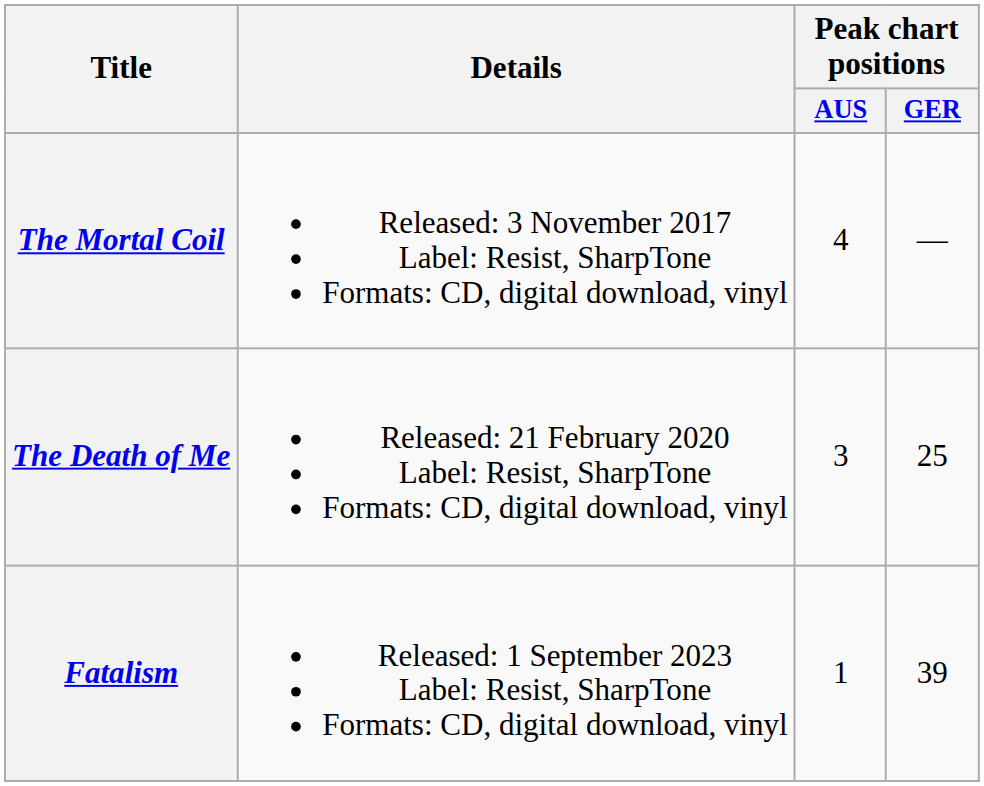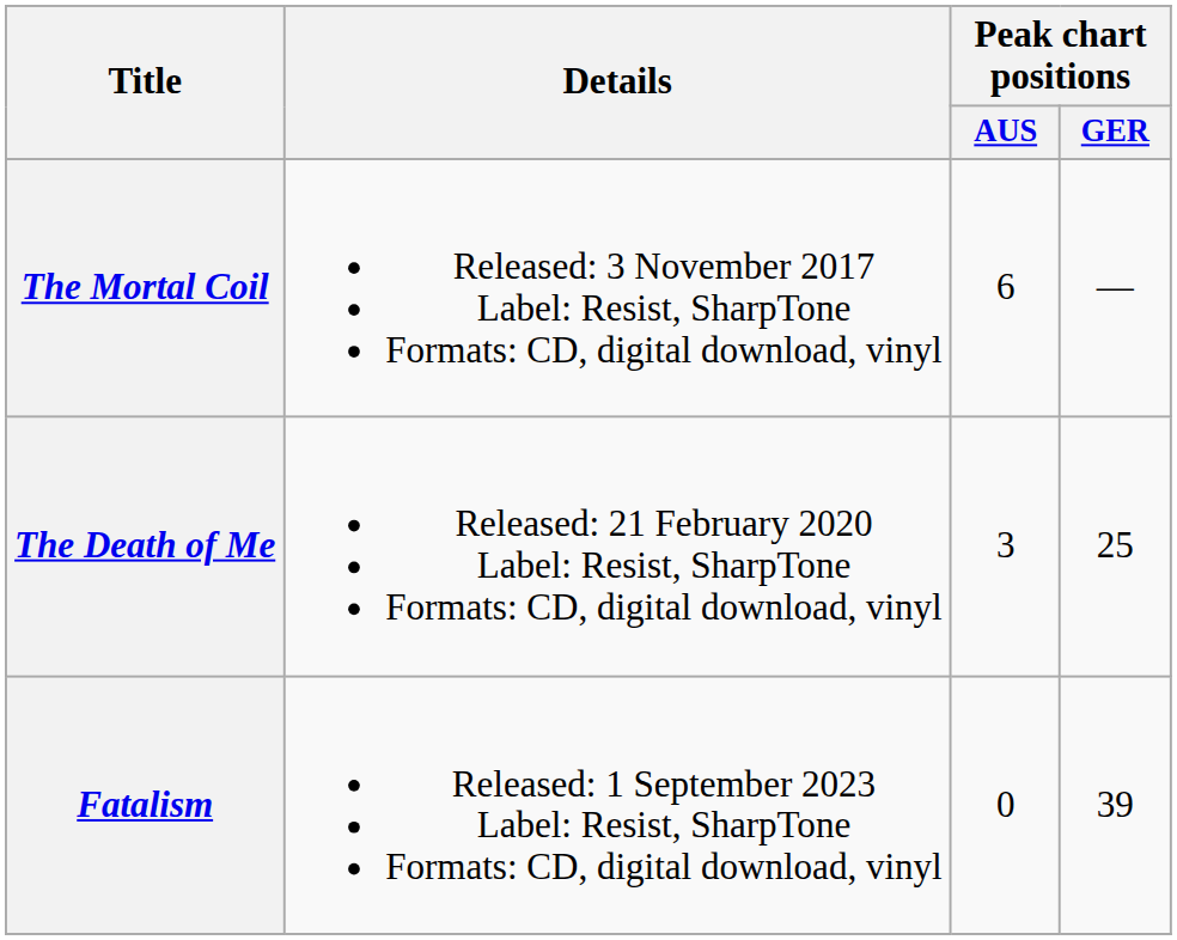 <table class="wikitable plainrowheaders" style="text-align:center;">
 <tr>
 <th rowspan="2">Title</th>
 <th rowspan="2">Details</th>
 <th scope="col" colspan="2">Peak chart positions</th>
 </tr>
 <tr>
 <th scope="col" style="width:3em;font-size:85%;"><a href='#'>AUS</a><br></th>
 <th scope="col" style="width:3em;font-size:85%;"><a href='#'>GER</a><br></th>
 </tr>
 <tr>
 <th scope="row"><em><a href='#'>The Mortal Coil</a></em></th>
 <td><br><ul><li>Released: 3 November 2017</li><li>Label: Resist, SharpTone</li><li>Formats: CD, digital download, vinyl</li></ul></td>
-<td>4</td>
+<td>6</td>
 <td>—</td>
 </tr>
 <tr>
 <th scope="row"><em><a href='#'>The Death of Me</a></em></th>
 <td><br><ul><li>Released: 21 February 2020</li><li>Label: Resist, SharpTone</li><li>Formats: CD, digital download, vinyl</li></ul></td>
 <td>3</td>
 <td>25</td>
 </tr>
 <tr>
 <th scope="row"><em><a href='#'>Fatalism</a></em></th>
 <td><br><ul><li>Released: 1 September 2023</li><li>Label: Resist, SharpTone</li><li>Formats: CD, digital download, vinyl</li></ul></td>
-<td>1</td>
+<td>0</td>
 <td>39</td>
 </tr>
 </table>
